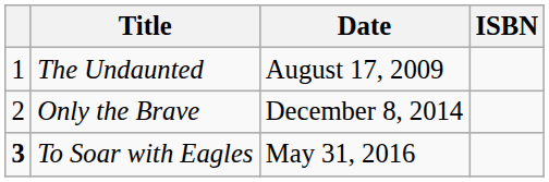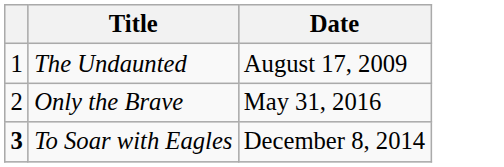 <table class="wikitable">
 <tr>
 <th></th>
 <th>Title</th>
 <th>Date</th>
-<th>ISBN</th>
 </tr>
 <tr>
 <td>1</td>
 <td><em>The Undaunted</em></td>
 <td>August 17, 2009</td>
-<td></td>
 </tr>
 <tr>
 <td>2</td>
 <td><em>Only the Brave</em></td>
-<td>December 8, 2014</td>
-<td></td>
+<td>May 31, 2016</td>
 </tr>
 <tr>
 <td><strong>3</strong></td>
 <td><em>To Soar with Eagles</em></td>
-<td>May 31, 2016</td>
-<td></td>
+<td>December 8, 2014</td>
 </tr>
 </table>
